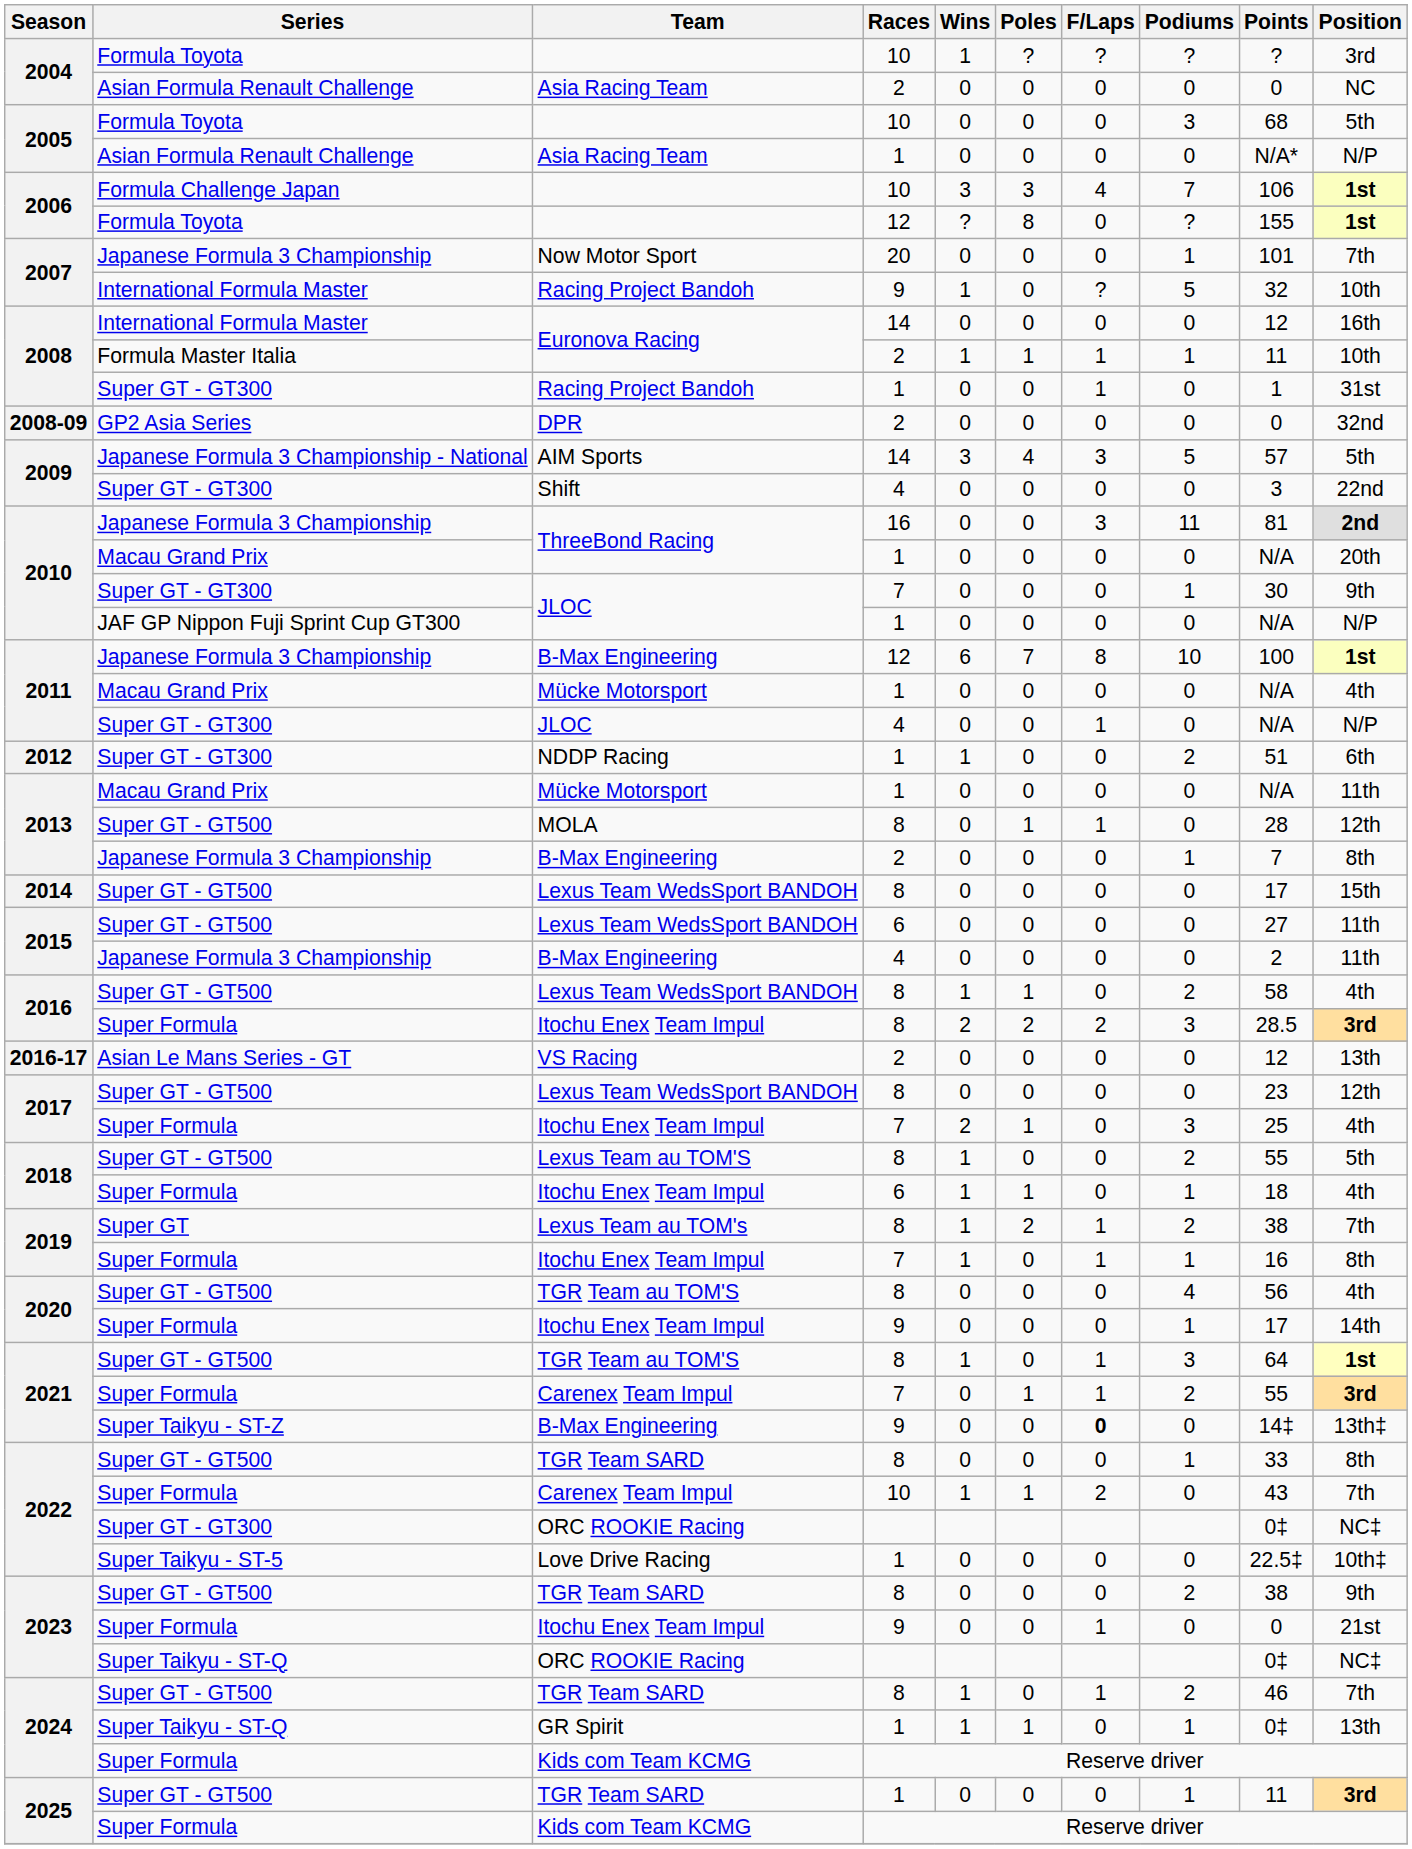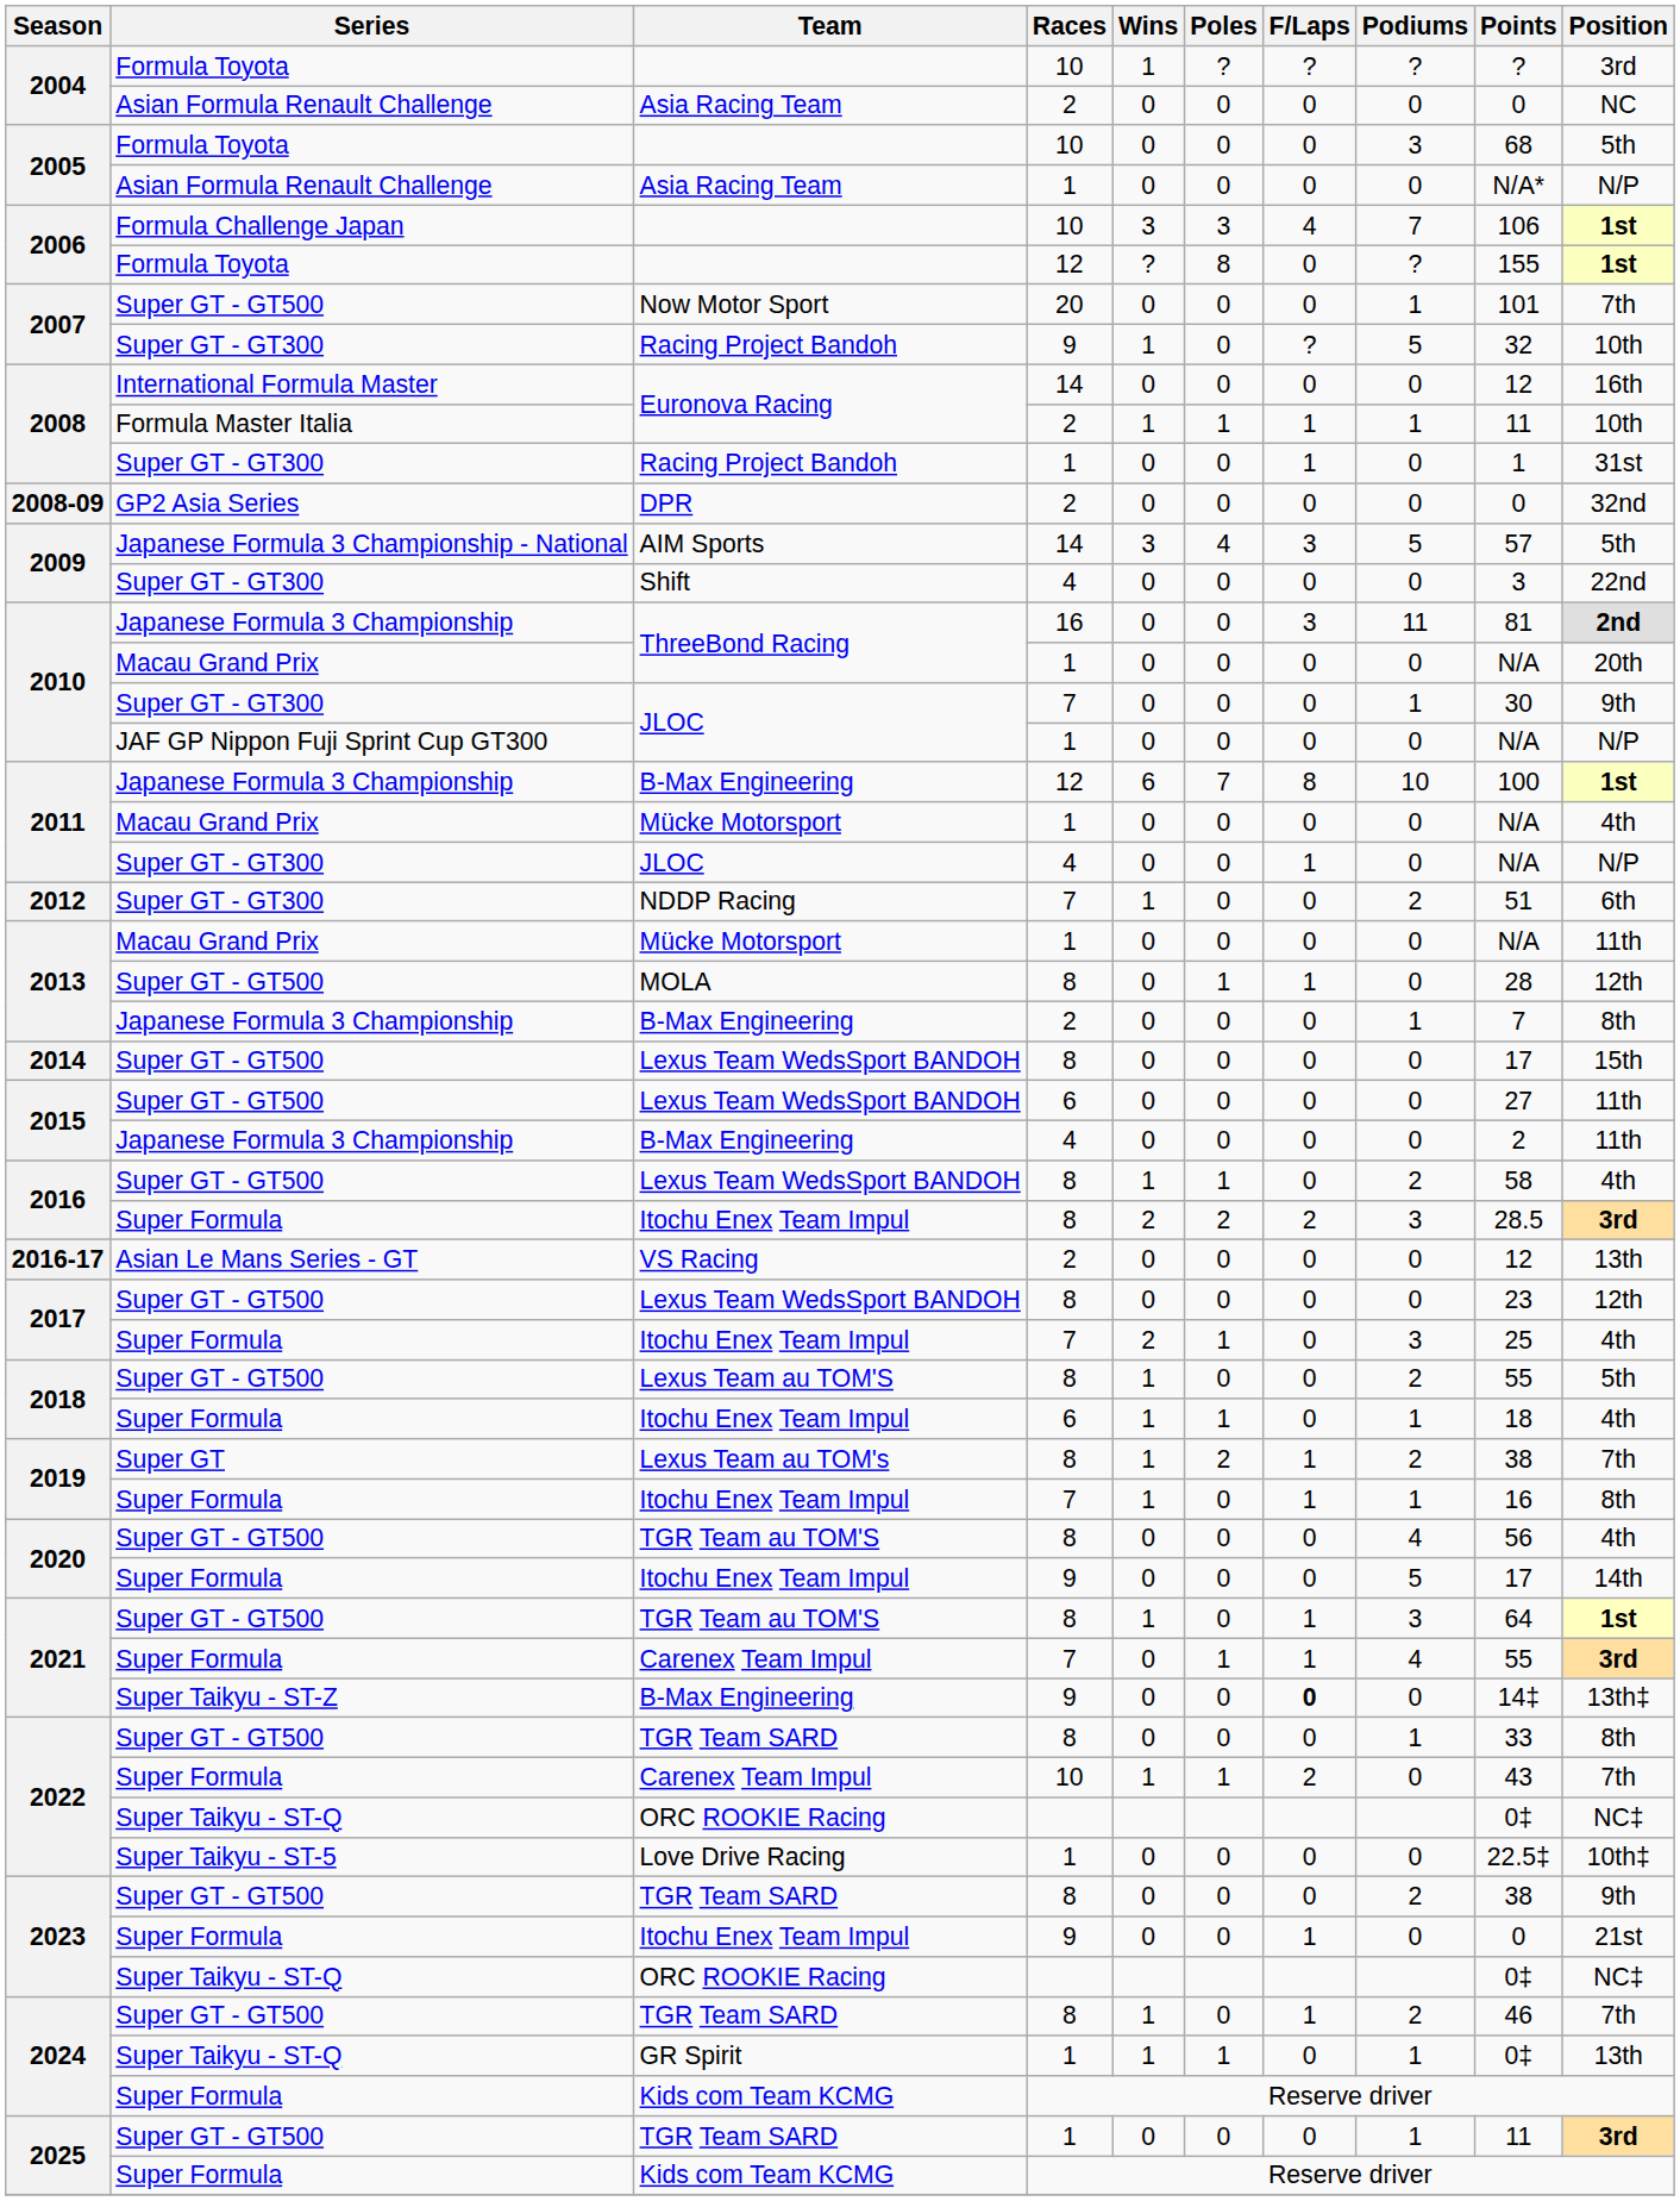 <table class="wikitable" style="font-size: 90%; text-align:center">
 <tr>
 <th>Season</th>
 <th>Series</th>
 <th>Team</th>
 <th>Races</th>
 <th>Wins</th>
 <th>Poles</th>
 <th>F/Laps</th>
 <th>Podiums</th>
 <th>Points</th>
 <th>Position</th>
 </tr>
 <tr>
 <th rowspan="2">2004</th>
 <td align=left><a href='#'>Formula Toyota</a></td>
 <td></td>
 <td>10</td>
 <td>1</td>
 <td>?</td>
 <td>?</td>
 <td>?</td>
 <td>?</td>
 <td>3rd</td>
 </tr>
 <tr>
 <td align="left"><a href='#'>Asian Formula Renault Challenge</a></td>
 <td align="left"><a href='#'>Asia Racing Team</a></td>
 <td>2</td>
 <td>0</td>
 <td>0</td>
 <td>0</td>
 <td>0</td>
 <td>0</td>
 <td>NC</td>
 </tr>
 <tr>
 <th rowspan=2>2005</th>
 <td align=left><a href='#'>Formula Toyota</a></td>
 <td></td>
 <td>10</td>
 <td>0</td>
 <td>0</td>
 <td>0</td>
 <td>3</td>
 <td>68</td>
 <td>5th</td>
 </tr>
 <tr>
 <td align=left><a href='#'>Asian Formula Renault Challenge</a></td>
 <td align=left><a href='#'>Asia Racing Team</a></td>
 <td>1</td>
 <td>0</td>
 <td>0</td>
 <td>0</td>
 <td>0</td>
 <td>N/A*</td>
 <td>N/P</td>
 </tr>
 <tr>
 <th rowspan=2>2006</th>
 <td align=left><a href='#'>Formula Challenge Japan</a></td>
 <td></td>
 <td>10</td>
 <td>3</td>
 <td>3</td>
 <td>4</td>
 <td>7</td>
 <td>106</td>
 <td style="background:#FBFFBF;"><strong>1st</strong></td>
 </tr>
 <tr>
 <td align=left><a href='#'>Formula Toyota</a></td>
 <td></td>
 <td>12</td>
 <td>?</td>
 <td>8</td>
 <td>0</td>
 <td>?</td>
 <td>155</td>
 <td style="background:#FBFFBF;"><strong>1st</strong></td>
 </tr>
 <tr>
 <th rowspan=2>2007</th>
-<td align=left><a href='#'>Japanese Formula 3 Championship</a></td>
+<td align=left><a href='#'>Super GT - GT500</a></td>
 <td align=left>Now Motor Sport</td>
 <td>20</td>
 <td>0</td>
 <td>0</td>
 <td>0</td>
 <td>1</td>
 <td>101</td>
 <td>7th</td>
 </tr>
 <tr>
-<td align=left><a href='#'>International Formula Master</a></td>
+<td align=left><a href='#'>Super GT - GT300</a></td>
 <td align=left><a href='#'>Racing Project Bandoh</a></td>
 <td>9</td>
 <td>1</td>
 <td>0</td>
 <td>?</td>
 <td>5</td>
 <td>32</td>
 <td>10th</td>
 </tr>
 <tr>
 <th rowspan=3>2008</th>
 <td align=left><a href='#'>International Formula Master</a></td>
 <td align=left rowspan=2><a href='#'>Euronova Racing</a></td>
 <td>14</td>
 <td>0</td>
 <td>0</td>
 <td>0</td>
 <td>0</td>
 <td>12</td>
 <td>16th</td>
 </tr>
 <tr>
 <td align=left>Formula Master Italia</td>
 <td>2</td>
 <td>1</td>
 <td>1</td>
 <td>1</td>
 <td>1</td>
 <td>11</td>
 <td>10th</td>
 </tr>
 <tr>
 <td align=left><a href='#'>Super GT - GT300</a></td>
 <td align=left><a href='#'>Racing Project Bandoh</a></td>
 <td>1</td>
 <td>0</td>
 <td>0</td>
 <td>1</td>
 <td>0</td>
 <td>1</td>
 <td>31st</td>
 </tr>
 <tr>
 <th>2008-09</th>
 <td align=left><a href='#'>GP2 Asia Series</a></td>
 <td align=left><a href='#'>DPR</a></td>
 <td>2</td>
 <td>0</td>
 <td>0</td>
 <td>0</td>
 <td>0</td>
 <td>0</td>
 <td>32nd</td>
 </tr>
 <tr>
 <th rowspan=2>2009</th>
 <td align=left><a href='#'>Japanese Formula 3 Championship - National</a></td>
 <td align=left>AIM Sports</td>
 <td>14</td>
 <td>3</td>
 <td>4</td>
 <td>3</td>
 <td>5</td>
 <td>57</td>
 <td>5th</td>
 </tr>
 <tr>
 <td align=left><a href='#'>Super GT - GT300</a></td>
 <td align=left>Shift</td>
 <td>4</td>
 <td>0</td>
 <td>0</td>
 <td>0</td>
 <td>0</td>
 <td>3</td>
 <td>22nd</td>
 </tr>
 <tr>
 <th rowspan=4>2010</th>
 <td align=left><a href='#'>Japanese Formula 3 Championship</a></td>
 <td align=left rowspan=2><a href='#'>ThreeBond Racing</a></td>
 <td>16</td>
 <td>0</td>
 <td>0</td>
 <td>3</td>
 <td>11</td>
 <td>81</td>
 <td style="background:#DFDFDF;"><strong>2nd</strong></td>
 </tr>
 <tr>
 <td align=left><a href='#'>Macau Grand Prix</a></td>
 <td>1</td>
 <td>0</td>
 <td>0</td>
 <td>0</td>
 <td>0</td>
 <td>N/A</td>
 <td>20th</td>
 </tr>
 <tr>
 <td align=left><a href='#'>Super GT - GT300</a></td>
 <td align=left rowspan=2><a href='#'>JLOC</a></td>
 <td>7</td>
 <td>0</td>
 <td>0</td>
 <td>0</td>
 <td>1</td>
 <td>30</td>
 <td>9th</td>
 </tr>
 <tr>
 <td align=left>JAF GP Nippon Fuji Sprint Cup GT300</td>
 <td>1</td>
 <td>0</td>
 <td>0</td>
 <td>0</td>
 <td>0</td>
 <td>N/A</td>
 <td>N/P</td>
 </tr>
 <tr>
 <th rowspan=3>2011</th>
 <td align=left><a href='#'>Japanese Formula 3 Championship</a></td>
 <td align=left><a href='#'>B-Max Engineering</a></td>
 <td>12</td>
 <td>6</td>
 <td>7</td>
 <td>8</td>
 <td>10</td>
 <td>100</td>
 <td style="background:#FBFFBF;"><strong>1st</strong></td>
 </tr>
 <tr>
 <td align=left><a href='#'>Macau Grand Prix</a></td>
 <td align=left><a href='#'>Mücke Motorsport</a></td>
 <td>1</td>
 <td>0</td>
 <td>0</td>
 <td>0</td>
 <td>0</td>
 <td>N/A</td>
 <td>4th</td>
 </tr>
 <tr>
 <td align=left><a href='#'>Super GT - GT300</a></td>
 <td align=left><a href='#'>JLOC</a></td>
 <td>4</td>
 <td>0</td>
 <td>0</td>
 <td>1</td>
 <td>0</td>
 <td>N/A</td>
 <td>N/P</td>
 </tr>
 <tr>
 <th>2012</th>
 <td align=left><a href='#'>Super GT - GT300</a></td>
 <td align=left>NDDP Racing</td>
-<td>1</td>
+<td>7</td>
 <td>1</td>
 <td>0</td>
 <td>0</td>
 <td>2</td>
 <td>51</td>
 <td>6th</td>
 </tr>
 <tr>
 <th rowspan="3">2013</th>
 <td align="left"><a href='#'>Macau Grand Prix</a></td>
 <td align="left"><a href='#'>Mücke Motorsport</a></td>
 <td>1</td>
 <td>0</td>
 <td>0</td>
 <td>0</td>
 <td>0</td>
 <td>N/A</td>
 <td>11th</td>
 </tr>
 <tr>
 <td align="left"><a href='#'>Super GT - GT500</a></td>
 <td align="left">MOLA</td>
 <td>8</td>
 <td>0</td>
 <td>1</td>
 <td>1</td>
 <td>0</td>
 <td>28</td>
 <td>12th</td>
 </tr>
 <tr>
 <td align="left"><a href='#'>Japanese Formula 3 Championship</a></td>
 <td align="left"><a href='#'>B-Max Engineering</a></td>
 <td>2</td>
 <td>0</td>
 <td>0</td>
 <td>0</td>
 <td>1</td>
 <td>7</td>
 <td>8th</td>
 </tr>
 <tr>
 <th>2014</th>
 <td align="left"><a href='#'>Super GT - GT500</a></td>
 <td align="left"><a href='#'>Lexus Team WedsSport BANDOH</a></td>
 <td>8</td>
 <td>0</td>
 <td>0</td>
 <td>0</td>
 <td>0</td>
 <td>17</td>
 <td>15th</td>
 </tr>
 <tr>
 <th rowspan="2">2015</th>
 <td align="left"><a href='#'>Super GT - GT500</a></td>
 <td align="left"><a href='#'>Lexus Team WedsSport BANDOH</a></td>
 <td>6</td>
 <td>0</td>
 <td>0</td>
 <td>0</td>
 <td>0</td>
 <td>27</td>
 <td>11th</td>
 </tr>
 <tr>
 <td align=left><a href='#'>Japanese Formula 3 Championship</a></td>
 <td align=left><a href='#'>B-Max Engineering</a></td>
 <td>4</td>
 <td>0</td>
 <td>0</td>
 <td>0</td>
 <td>0</td>
 <td>2</td>
 <td>11th</td>
 </tr>
 <tr>
 <th rowspan="2">2016</th>
 <td align="left"><a href='#'>Super GT - GT500</a></td>
 <td align="left"><a href='#'>Lexus Team WedsSport BANDOH</a></td>
 <td>8</td>
 <td>1</td>
 <td>1</td>
 <td>0</td>
 <td>2</td>
 <td>58</td>
 <td>4th</td>
 </tr>
 <tr>
 <td align="left"><a href='#'>Super Formula</a></td>
 <td align="left"><a href='#'>Itochu Enex</a> <a href='#'>Team Impul</a></td>
 <td>8</td>
 <td>2</td>
 <td>2</td>
 <td>2</td>
 <td>3</td>
 <td>28.5</td>
 <td style="background:#FFDF9F;"><strong>3rd</strong></td>
 </tr>
 <tr>
 <th>2016-17</th>
 <td align=left><a href='#'>Asian Le Mans Series - GT</a></td>
 <td align=left><a href='#'>VS Racing</a></td>
 <td>2</td>
 <td>0</td>
 <td>0</td>
 <td>0</td>
 <td>0</td>
 <td>12</td>
 <td>13th</td>
 </tr>
 <tr>
 <th rowspan="2">2017</th>
 <td align="left"><a href='#'>Super GT - GT500</a></td>
 <td align="left"><a href='#'>Lexus Team WedsSport BANDOH</a></td>
 <td>8</td>
 <td>0</td>
 <td>0</td>
 <td>0</td>
 <td>0</td>
 <td>23</td>
 <td>12th</td>
 </tr>
 <tr>
 <td align="left"><a href='#'>Super Formula</a></td>
 <td align="left"><a href='#'>Itochu Enex</a> <a href='#'>Team Impul</a></td>
 <td>7</td>
 <td>2</td>
 <td>1</td>
 <td>0</td>
 <td>3</td>
 <td>25</td>
 <td>4th</td>
 </tr>
 <tr>
 <th rowspan="2">2018</th>
 <td align="left"><a href='#'>Super GT - GT500</a></td>
 <td align="left"><a href='#'>Lexus Team au TOM'S</a></td>
 <td>8</td>
 <td>1</td>
 <td>0</td>
 <td>0</td>
 <td>2</td>
 <td>55</td>
 <td>5th</td>
 </tr>
 <tr>
 <td align="left"><a href='#'>Super Formula</a></td>
 <td align="left"><a href='#'>Itochu Enex</a> <a href='#'>Team Impul</a></td>
 <td>6</td>
 <td>1</td>
 <td>1</td>
 <td>0</td>
 <td>1</td>
 <td>18</td>
 <td>4th</td>
 </tr>
 <tr>
 <th rowspan="2">2019</th>
 <td align="left"><a href='#'>Super GT</a></td>
 <td align="left"><a href='#'>Lexus Team au TOM's</a></td>
 <td>8</td>
 <td>1</td>
 <td>2</td>
 <td>1</td>
 <td>2</td>
 <td>38</td>
 <td>7th</td>
 </tr>
 <tr>
 <td align="left"><a href='#'>Super Formula</a></td>
 <td align="left"><a href='#'>Itochu Enex</a> <a href='#'>Team Impul</a></td>
 <td>7</td>
 <td>1</td>
 <td>0</td>
 <td>1</td>
 <td>1</td>
 <td>16</td>
 <td>8th</td>
 </tr>
 <tr>
 <th rowspan="2">2020</th>
 <td align="left"><a href='#'>Super GT - GT500</a></td>
 <td align="left"><a href='#'>TGR</a> <a href='#'>Team au TOM'S</a></td>
 <td>8</td>
 <td>0</td>
 <td>0</td>
 <td>0</td>
 <td>4</td>
 <td>56</td>
 <td>4th</td>
 </tr>
 <tr>
 <td align="left"><a href='#'>Super Formula</a></td>
 <td align="left"><a href='#'>Itochu Enex</a> <a href='#'>Team Impul</a></td>
 <td>9</td>
 <td>0</td>
 <td>0</td>
 <td>0</td>
-<td>1</td>
+<td>5</td>
 <td>17</td>
 <td>14th</td>
 </tr>
 <tr>
 <th rowspan="3">2021</th>
 <td align="left"><a href='#'>Super GT - GT500</a></td>
 <td align="left"><a href='#'>TGR</a> <a href='#'>Team au TOM'S</a></td>
 <td>8</td>
 <td>1</td>
 <td>0</td>
 <td>1</td>
 <td>3</td>
 <td>64</td>
 <td style="background:#FFFFBF;"><strong>1st</strong></td>
 </tr>
 <tr>
 <td align="left"><a href='#'>Super Formula</a></td>
 <td align="left"><a href='#'>Carenex</a> <a href='#'>Team Impul</a></td>
 <td>7</td>
 <td>0</td>
 <td>1</td>
 <td>1</td>
-<td>2</td>
+<td>4</td>
 <td>55</td>
 <td style="background:#FFDF9F;"><strong>3rd</strong></td>
 </tr>
 <tr>
 <td align=left><a href='#'>Super Taikyu - ST-Z</a></td>
 <td align=left><a href='#'>B-Max Engineering</a></td>
 <td>9</td>
 <td>0</td>
 <td>0</td>
 <td><strong>0</strong></td>
 <td>0</td>
 <td>14‡</td>
 <td>13th‡</td>
 </tr>
 <tr>
 <th rowspan="4">2022</th>
 <td align=left><a href='#'>Super GT - GT500</a></td>
 <td align=left><a href='#'>TGR</a> <a href='#'>Team SARD</a></td>
 <td>8</td>
 <td>0</td>
 <td>0</td>
 <td>0</td>
 <td>1</td>
 <td>33</td>
 <td>8th</td>
 </tr>
 <tr>
 <td align=left><a href='#'>Super Formula</a></td>
 <td align=left><a href='#'>Carenex</a> <a href='#'>Team Impul</a></td>
 <td>10</td>
 <td>1</td>
 <td>1</td>
 <td>2</td>
 <td>0</td>
 <td>43</td>
 <td>7th</td>
 </tr>
 <tr>
-<td align=left><a href='#'>Super GT - GT300</a></td>
+<td align=left><a href='#'>Super Taikyu - ST-Q</a></td>
 <td align=left>ORC <a href='#'>ROOKIE Racing</a></td>
 <td></td>
 <td></td>
 <td></td>
 <td></td>
 <td></td>
 <td>0‡</td>
 <td>NC‡</td>
 </tr>
 <tr>
 <td align=left><a href='#'>Super Taikyu - ST-5</a></td>
 <td align=left>Love Drive Racing</td>
 <td>1</td>
 <td>0</td>
 <td>0</td>
 <td>0</td>
 <td>0</td>
 <td>22.5‡</td>
 <td>10th‡</td>
 </tr>
 <tr>
 <th rowspan="3">2023</th>
 <td align=left><a href='#'>Super GT - GT500</a></td>
 <td align=left><a href='#'>TGR</a> <a href='#'>Team SARD</a></td>
 <td>8</td>
 <td>0</td>
 <td>0</td>
 <td>0</td>
 <td>2</td>
 <td>38</td>
 <td>9th</td>
 </tr>
 <tr>
 <td align=left><a href='#'>Super Formula</a></td>
 <td align=left><a href='#'>Itochu Enex</a> <a href='#'>Team Impul</a></td>
 <td>9</td>
 <td>0</td>
 <td>0</td>
 <td>1</td>
 <td>0</td>
 <td>0</td>
 <td>21st</td>
 </tr>
 <tr>
 <td align=left><a href='#'>Super Taikyu - ST-Q</a></td>
 <td align=left>ORC <a href='#'>ROOKIE Racing</a></td>
 <td></td>
 <td></td>
 <td></td>
 <td></td>
 <td></td>
 <td>0‡</td>
 <td>NC‡</td>
 </tr>
 <tr>
 <th rowspan="3">2024</th>
 <td align=left><a href='#'>Super GT - GT500</a></td>
 <td align=left><a href='#'>TGR</a> <a href='#'>Team SARD</a></td>
 <td>8</td>
 <td>1</td>
 <td>0</td>
 <td>1</td>
 <td>2</td>
 <td>46</td>
 <td>7th</td>
 </tr>
 <tr>
 <td align=left><a href='#'>Super Taikyu - ST-Q</a></td>
 <td align=left>GR Spirit</td>
 <td>1</td>
 <td>1</td>
 <td>1</td>
 <td>0</td>
 <td>1</td>
 <td>0‡</td>
 <td>13th</td>
 </tr>
 <tr>
 <td align=left><a href='#'>Super Formula</a></td>
 <td align=left><a href='#'>Kids com Team KCMG</a></td>
 <td colspan="7">Reserve driver</td>
 </tr>
 <tr>
 <th rowspan="2">2025</th>
 <td align=left><a href='#'>Super GT - GT500</a></td>
 <td align=left><a href='#'>TGR</a> <a href='#'>Team SARD</a></td>
 <td>1</td>
 <td>0</td>
 <td>0</td>
 <td>0</td>
 <td>1</td>
 <td>11</td>
 <td style="background:#FFDF9F;"><strong>3rd</strong></td>
 </tr>
 <tr>
 <td align=left><a href='#'>Super Formula</a></td>
 <td align=left><a href='#'>Kids com Team KCMG</a></td>
 <td colspan="7">Reserve driver</td>
 </tr>
 <tr>
 </tr>
 </table>
